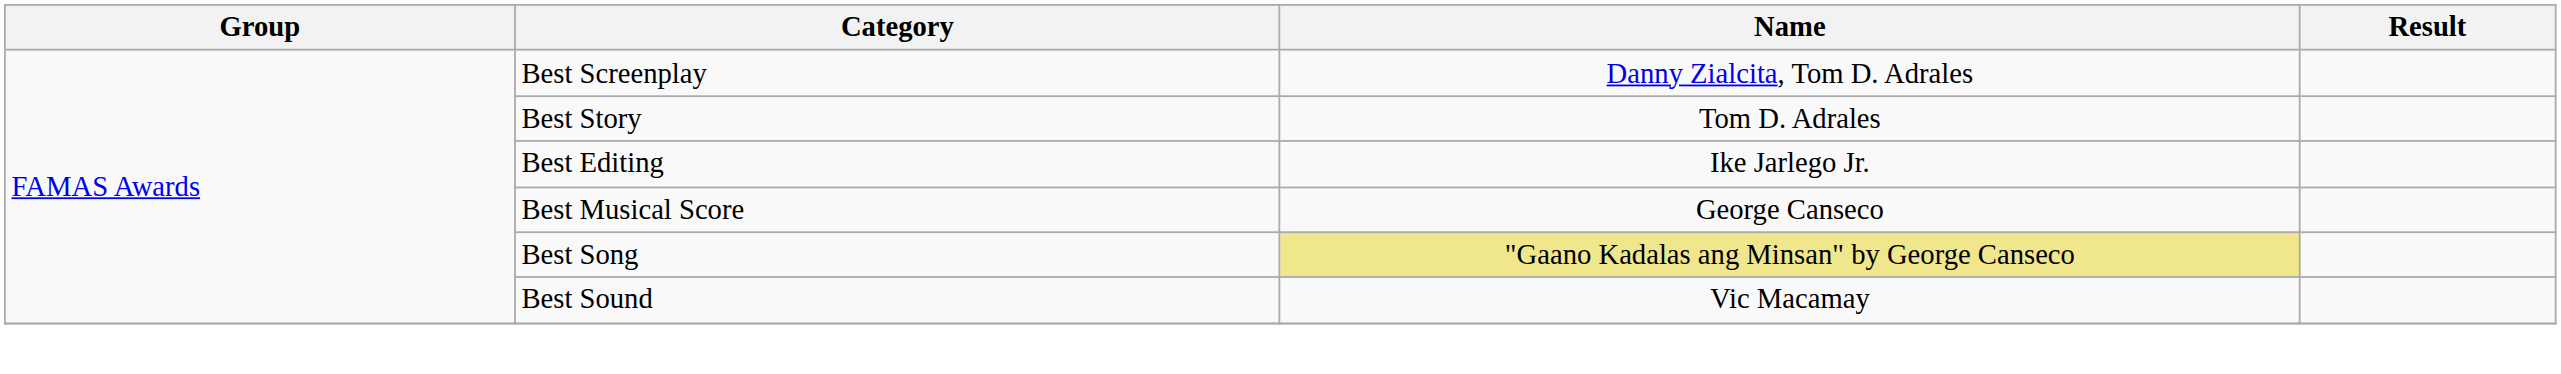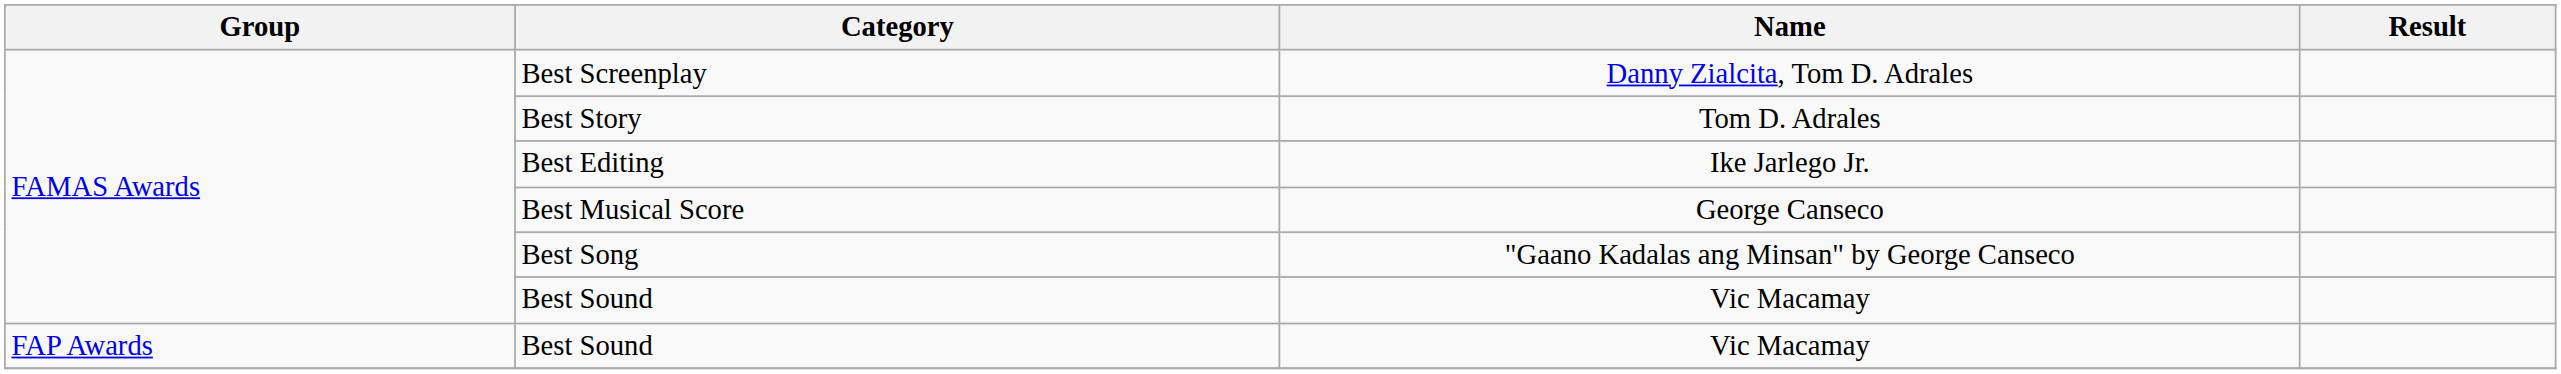 <table | width="90%" class="wikitable sortable">
 <tr>
 <th width="20%">Group</th>
 <th width="30%">Category</th>
 <th width="40%">Name</th>
 <th width="10%">Result</th>
 </tr>
 <tr>
 <td rowspan="6" align="left"><a href='#'>FAMAS Awards</a></td>
 <td>Best Screenplay</td>
 <td align="center"><a href='#'>Danny Zialcita</a>, Tom D. Adrales</td>
 <td></td>
 </tr>
 <tr>
 <td>Best Story</td>
 <td align="center">Tom D. Adrales</td>
 <td></td>
 </tr>
 <tr>
 <td>Best Editing</td>
 <td align="center">Ike Jarlego Jr.</td>
 <td></td>
 </tr>
 <tr>
 <td>Best Musical Score</td>
 <td align="center">George Canseco</td>
 <td></td>
 </tr>
 <tr>
 <td>Best Song</td>
-<td align="center" style="background: khaki;">"Gaano Kadalas ang Minsan" by George Canseco</td>
+<td align="center">"Gaano Kadalas ang Minsan" by George Canseco</td>
 <td></td>
 </tr>
 <tr>
 <td>Best Sound</td>
 <td align="center">Vic Macamay</td>
 <td></td>
 </tr>
 <tr>
+<td align="left"><a href='#'>FAP Awards</a></td>
+<td>Best Sound</td>
+<td align="center">Vic Macamay</td>
+<td></td>
+</tr>
+<tr>
 </tr>
 </table>
